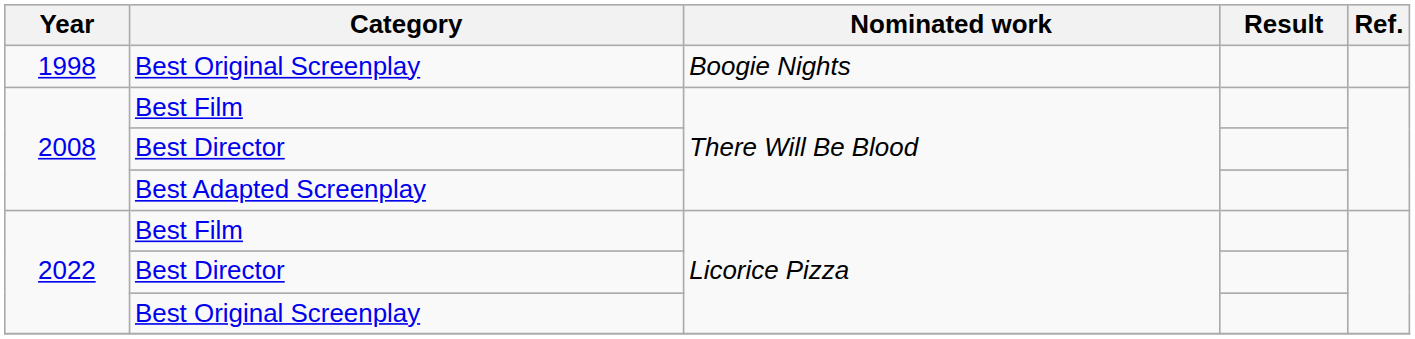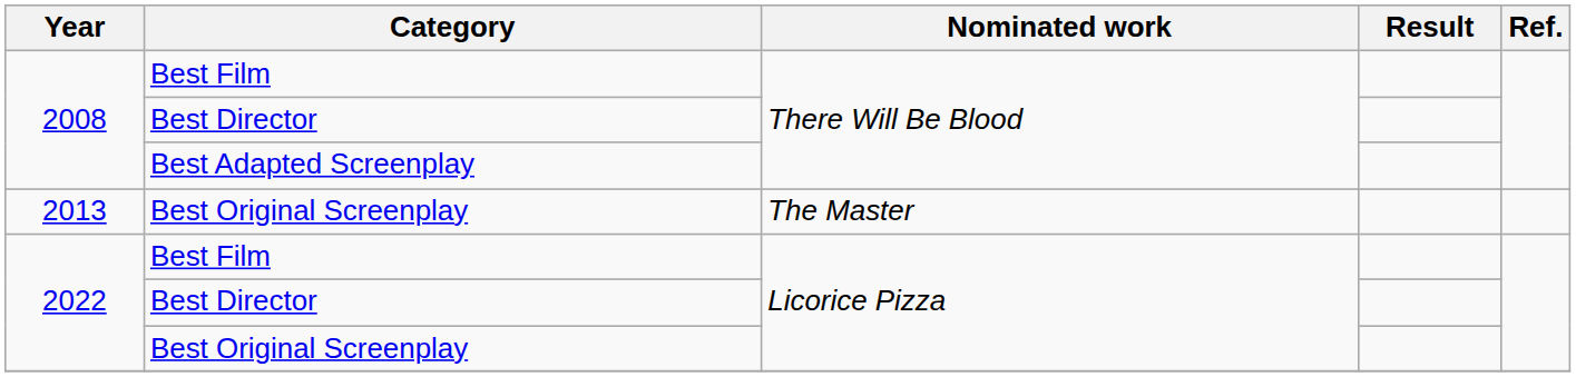 <table class=wikitable>
 <tr>
 <th scope="col" style="width:5em;">Year</th>
 <th scope="col" style="width:26em;">Category</th>
 <th scope="col" style="width:25em;">Nominated work</th>
 <th scope="col" style="width:5em;">Result</th>
 <th>Ref.</th>
-</tr>
-<tr>
-<td style="text-align:center;"><a href='#'>1998</a></td>
-<td><a href='#'>Best Original Screenplay</a></td>
-<td><em>Boogie Nights</em></td>
-<td></td>
-<td></td>
 </tr>
 <tr>
 <td style="text-align:center;", rowspan="3"><a href='#'>2008</a></td>
 <td><a href='#'>Best Film</a></td>
 <td rowspan="3"><em>There Will Be Blood</em></td>
 <td></td>
 <td rowspan=3></td>
 </tr>
 <tr>
 <td><a href='#'>Best Director</a></td>
 <td></td>
 </tr>
 <tr>
 <td><a href='#'>Best Adapted Screenplay</a></td>
+<td></td>
+</tr>
+<tr>
+<td style="text-align:center;"><a href='#'>2013</a></td>
+<td><a href='#'>Best Original Screenplay</a></td>
+<td><em>The Master</em></td>
+<td></td>
 <td></td>
 </tr>
 <tr>
 <td style="text-align:center;", rowspan="3"><a href='#'>2022</a></td>
 <td><a href='#'>Best Film</a></td>
 <td rowspan="3"><em>Licorice Pizza</em></td>
 <td></td>
 <td rowspan=3></td>
 </tr>
 <tr>
 <td><a href='#'>Best Director</a></td>
 <td></td>
 </tr>
 <tr>
 <td><a href='#'>Best Original Screenplay</a></td>
 <td></td>
 </tr>
 <tr>
 </tr>
 </table>
